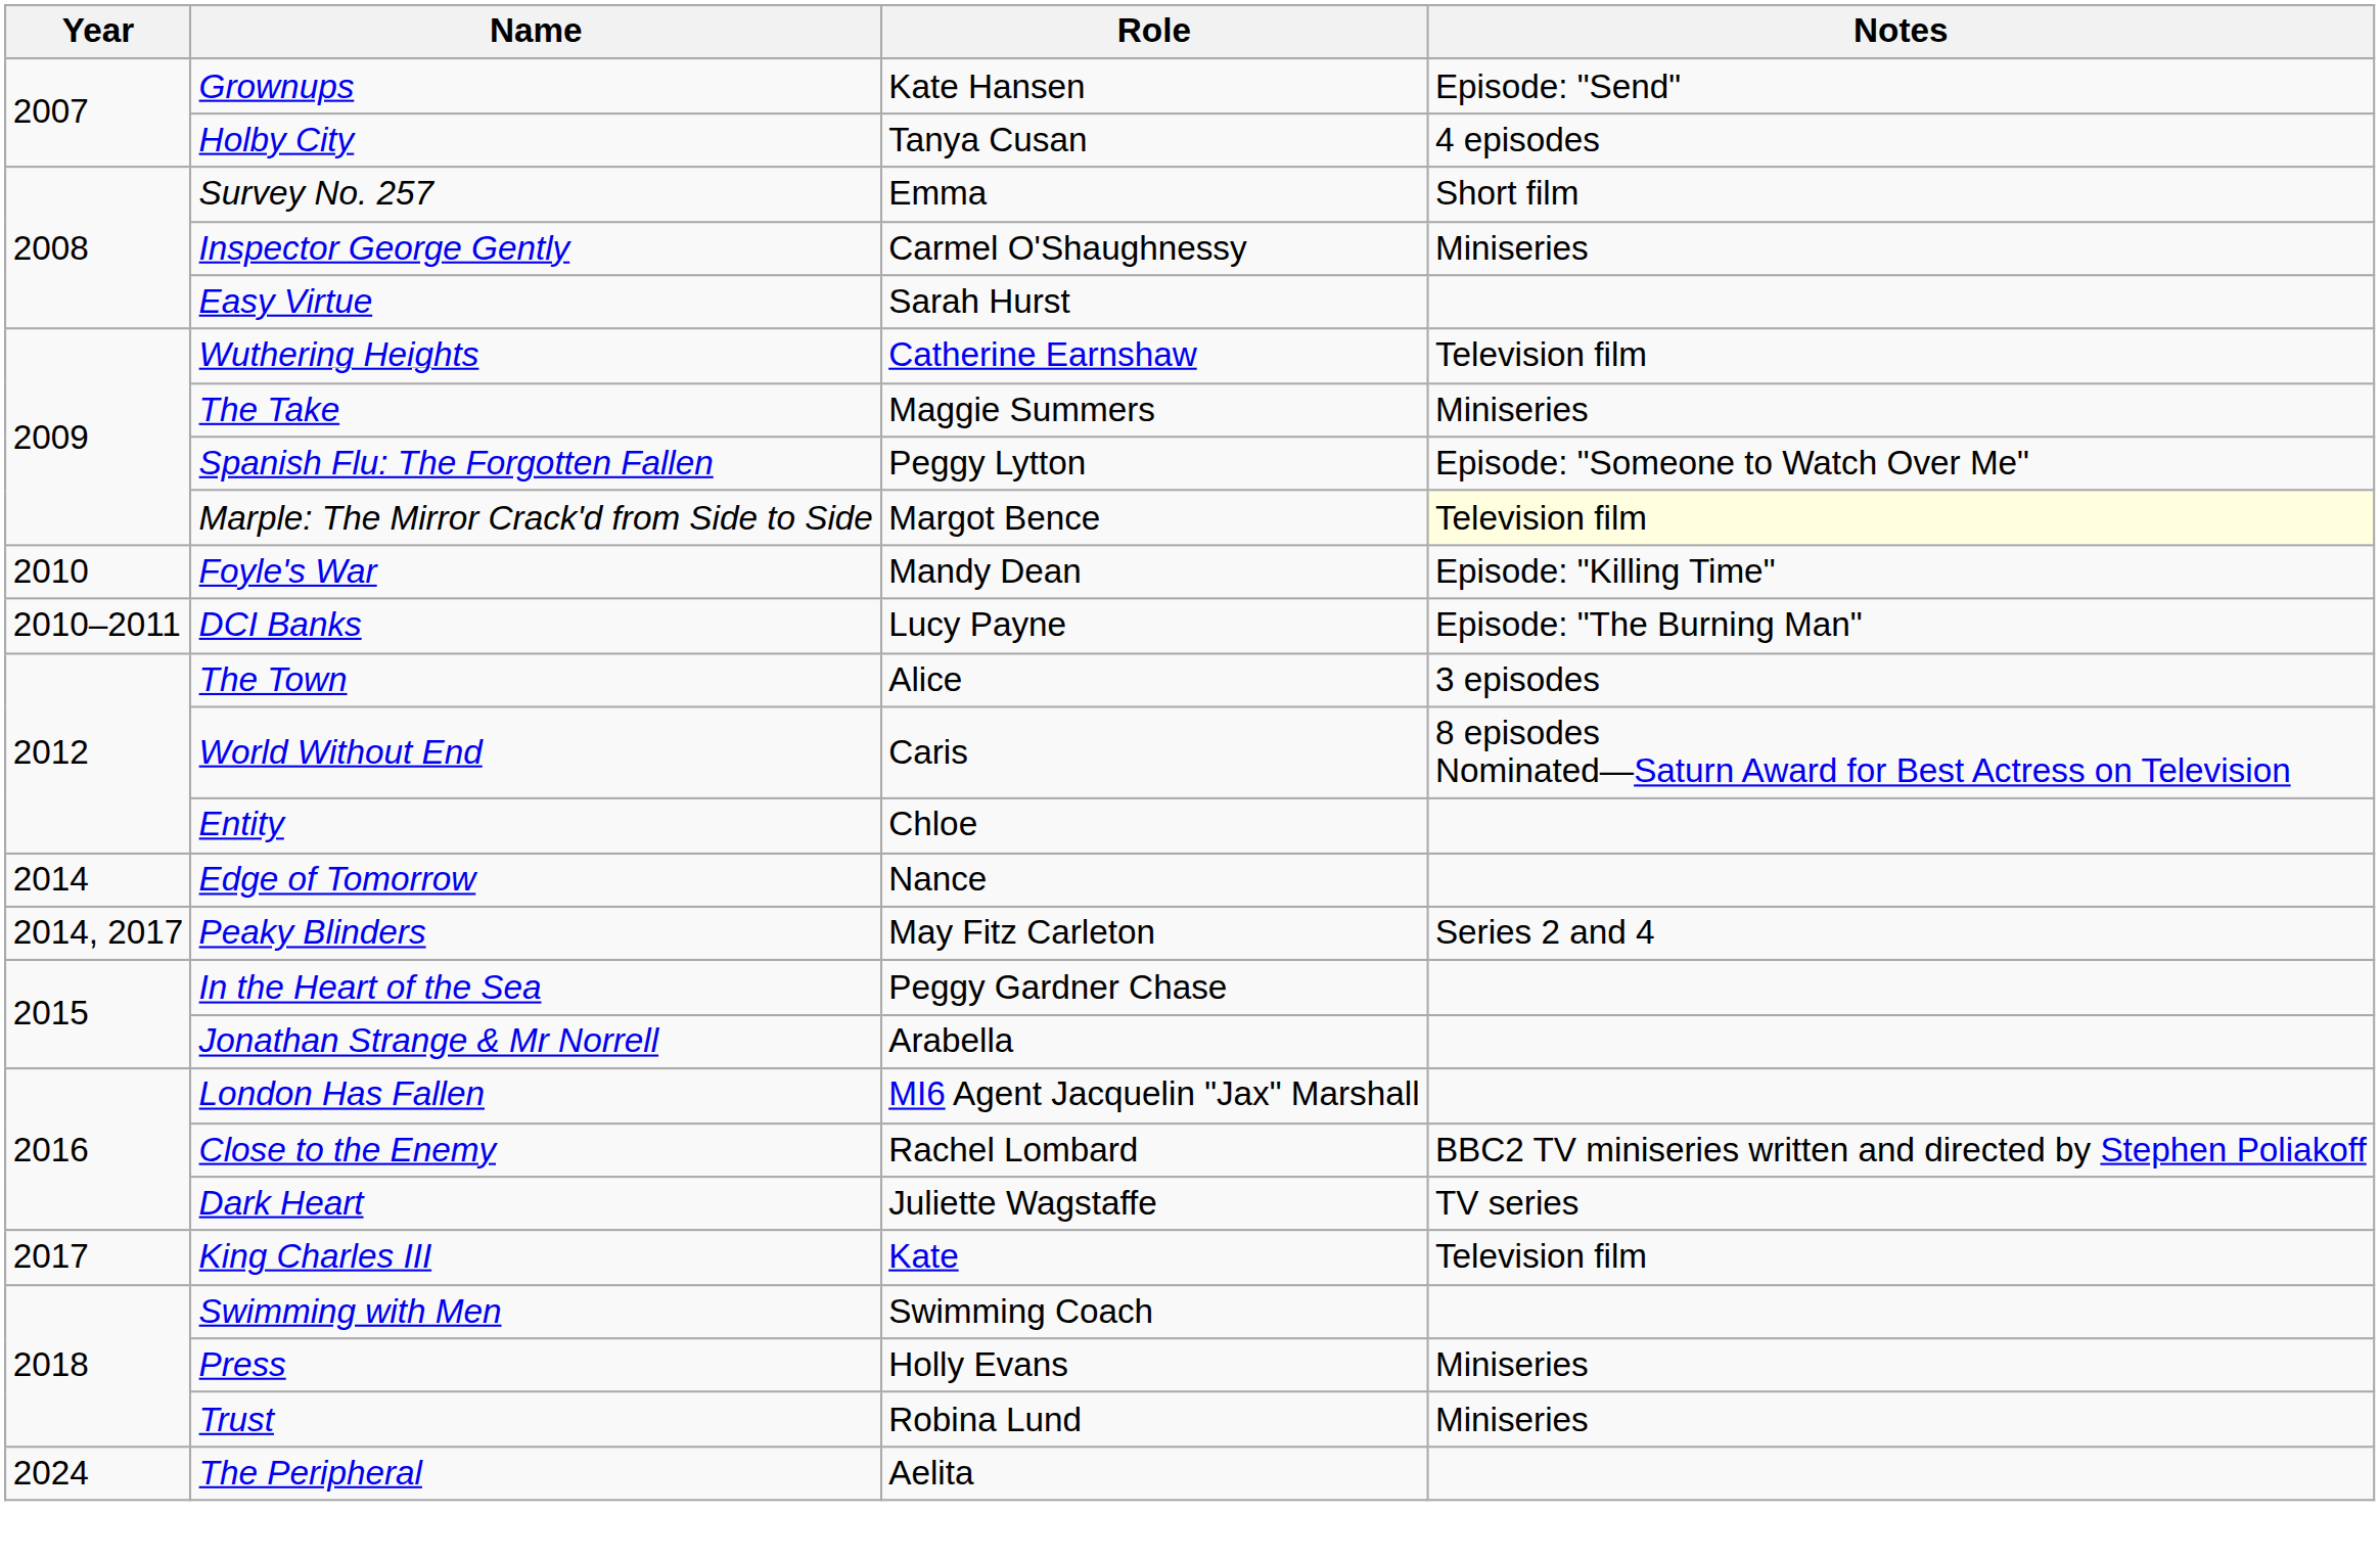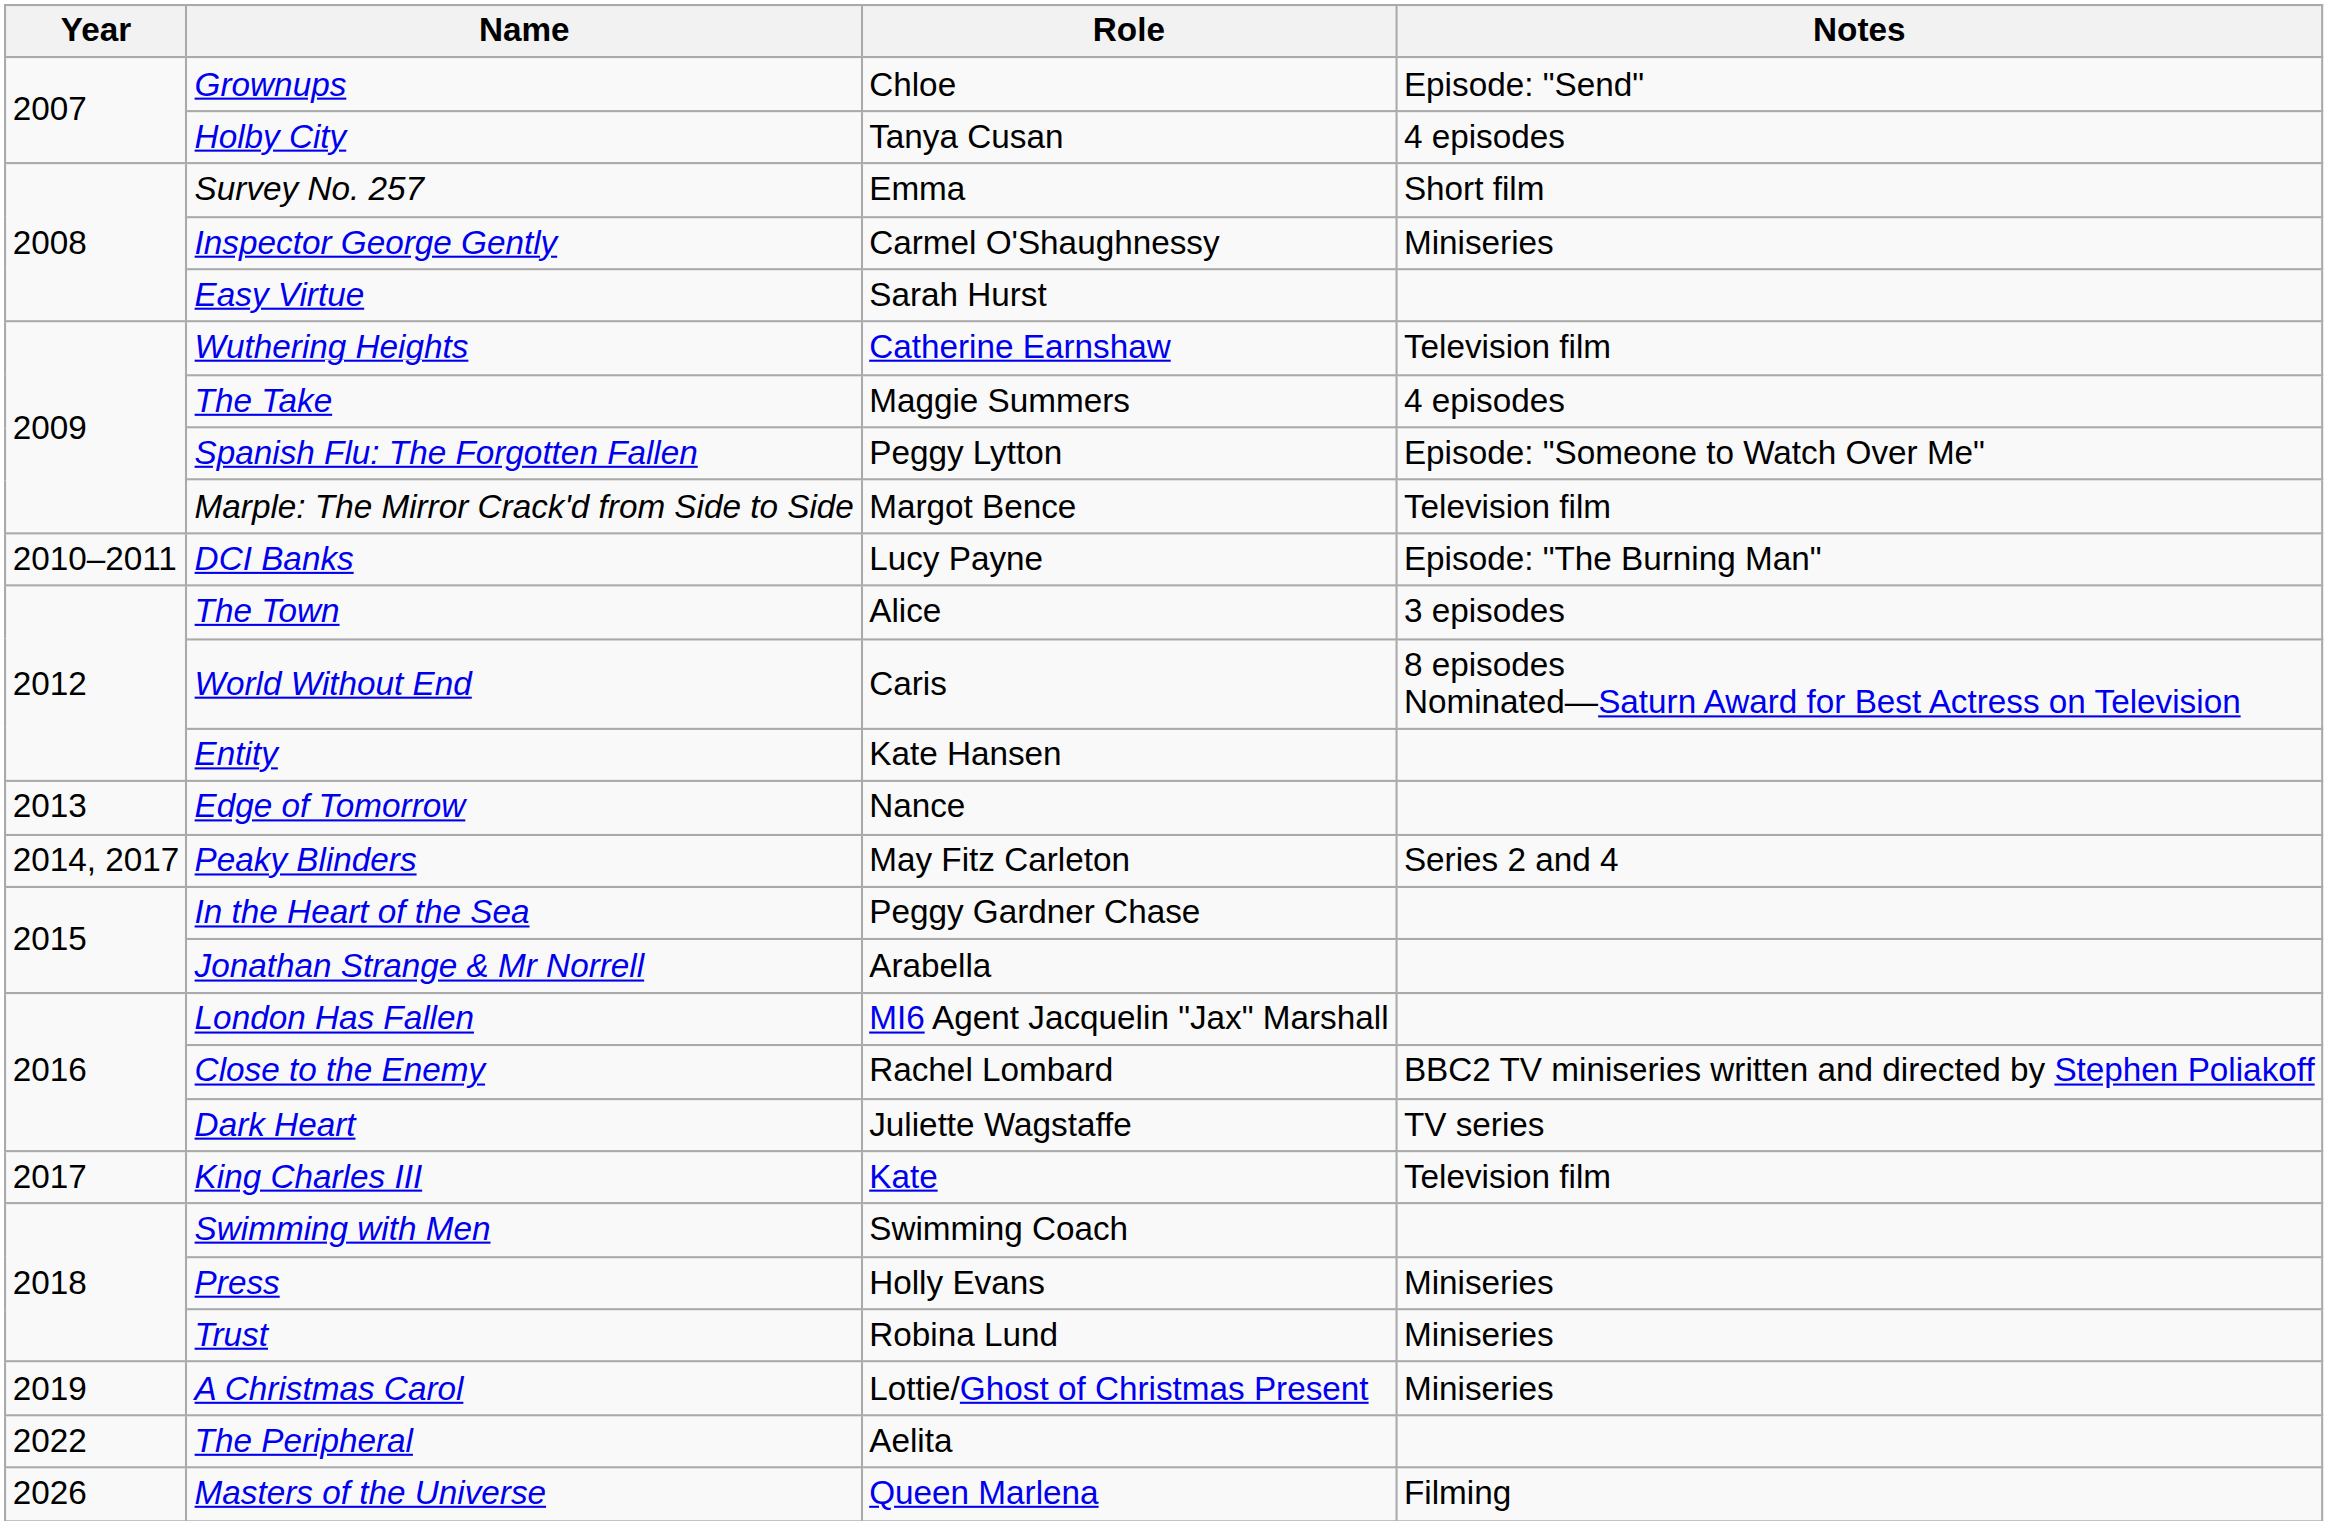 <table class="wikitable sortable">
 <tr>
 <th>Year</th>
 <th>Name</th>
 <th>Role</th>
 <th>Notes</th>
 </tr>
 <tr>
 <td rowspan="2">2007</td>
 <td><em><a href='#'>Grownups</a></em></td>
-<td>Kate Hansen</td>
+<td>Chloe</td>
 <td>Episode: "Send"</td>
 </tr>
 <tr>
 <td><em><a href='#'>Holby City</a></em></td>
 <td>Tanya Cusan</td>
 <td>4 episodes</td>
 </tr>
 <tr>
 <td rowspan="3">2008</td>
 <td><em>Survey No. 257</em></td>
 <td>Emma</td>
 <td>Short film</td>
 </tr>
 <tr>
 <td><em><a href='#'>Inspector George Gently</a></em></td>
 <td>Carmel O'Shaughnessy</td>
 <td>Miniseries</td>
 </tr>
 <tr>
 <td><em><a href='#'>Easy Virtue</a></em></td>
 <td>Sarah Hurst</td>
 <td></td>
 </tr>
 <tr>
 <td rowspan="4">2009</td>
 <td><em><a href='#'>Wuthering Heights</a></em></td>
 <td><a href='#'>Catherine Earnshaw</a></td>
 <td>Television film</td>
 </tr>
 <tr>
 <td><em><a href='#'>The Take</a></em></td>
 <td>Maggie Summers</td>
-<td>Miniseries</td>
+<td>4 episodes</td>
 </tr>
 <tr>
 <td><em><a href='#'>Spanish Flu: The Forgotten Fallen</a></em></td>
 <td>Peggy Lytton</td>
 <td>Episode: "Someone to Watch Over Me"</td>
 </tr>
 <tr>
 <td><em>Marple: The Mirror Crack'd from Side to Side</em></td>
 <td>Margot Bence</td>
-<td style="background: lightyellow;">Television film</td>
-</tr>
-<tr>
-<td>2010</td>
-<td><em><a href='#'>Foyle's War</a></em></td>
-<td>Mandy Dean</td>
-<td>Episode: "Killing Time"</td>
+<td>Television film</td>
 </tr>
 <tr>
 <td>2010–2011</td>
 <td><em><a href='#'>DCI Banks</a></em></td>
 <td>Lucy Payne</td>
 <td>Episode: "The Burning Man"</td>
 </tr>
 <tr>
 <td rowspan="3">2012</td>
 <td><em><a href='#'>The Town</a></em></td>
 <td>Alice</td>
 <td>3 episodes</td>
 </tr>
 <tr>
 <td><em><a href='#'>World Without End</a></em></td>
 <td>Caris</td>
 <td>8 episodes<br>Nominated—<a href='#'>Saturn Award for Best Actress on Television</a></td>
 </tr>
 <tr>
 <td><em><a href='#'>Entity</a></em></td>
-<td>Chloe</td>
+<td>Kate Hansen</td>
 <td></td>
 </tr>
 <tr>
-<td>2014</td>
+<td>2013</td>
 <td><em><a href='#'>Edge of Tomorrow</a></em></td>
 <td>Nance</td>
 <td></td>
 </tr>
 <tr>
 <td>2014, 2017</td>
 <td><em><a href='#'>Peaky Blinders</a></em></td>
 <td>May Fitz Carleton</td>
 <td>Series 2 and 4</td>
 </tr>
 <tr>
 <td rowspan="2">2015</td>
 <td><em><a href='#'>In the Heart of the Sea</a></em></td>
 <td>Peggy Gardner Chase</td>
 <td></td>
 </tr>
 <tr>
 <td><em><a href='#'>Jonathan Strange & Mr Norrell</a></em></td>
 <td>Arabella</td>
 <td></td>
 </tr>
 <tr>
 <td rowspan="3">2016</td>
 <td><em><a href='#'>London Has Fallen</a></em></td>
 <td><a href='#'>MI6</a> Agent Jacquelin "Jax" Marshall</td>
 <td></td>
 </tr>
 <tr>
 <td><em><a href='#'>Close to the Enemy</a></em></td>
 <td>Rachel Lombard</td>
 <td>BBC2 TV miniseries written and directed by <a href='#'>Stephen Poliakoff</a></td>
 </tr>
 <tr>
 <td><em><a href='#'>Dark Heart</a></em></td>
 <td>Juliette Wagstaffe</td>
 <td>TV series</td>
 </tr>
 <tr>
 <td>2017</td>
 <td><em><a href='#'>King Charles III</a></em></td>
 <td><a href='#'>Kate</a></td>
 <td>Television film</td>
 </tr>
 <tr>
 <td rowspan="3">2018</td>
 <td><em><a href='#'>Swimming with Men</a></em></td>
 <td>Swimming Coach</td>
 <td></td>
 </tr>
 <tr>
 <td><em><a href='#'>Press</a></em></td>
 <td>Holly Evans</td>
 <td>Miniseries</td>
 </tr>
 <tr>
 <td><em><a href='#'>Trust</a></em></td>
 <td>Robina Lund</td>
 <td>Miniseries</td>
 </tr>
 <tr>
-<td>2024</td>
+<td>2019</td>
+<td><em><a href='#'>A Christmas Carol</a></em></td>
+<td>Lottie/<a href='#'>Ghost of Christmas Present</a></td>
+<td>Miniseries</td>
+</tr>
+<tr>
+<td>2022</td>
 <td><em><a href='#'>The Peripheral</a></em></td>
 <td>Aelita</td>
 <td></td>
 </tr>
+<tr>
+<td>2026</td>
+<td><em><a href='#'>Masters of the Universe</a></em></td>
+<td><a href='#'>Queen Marlena</a></td>
+<td>Filming</td>
+</tr>
 </table>
